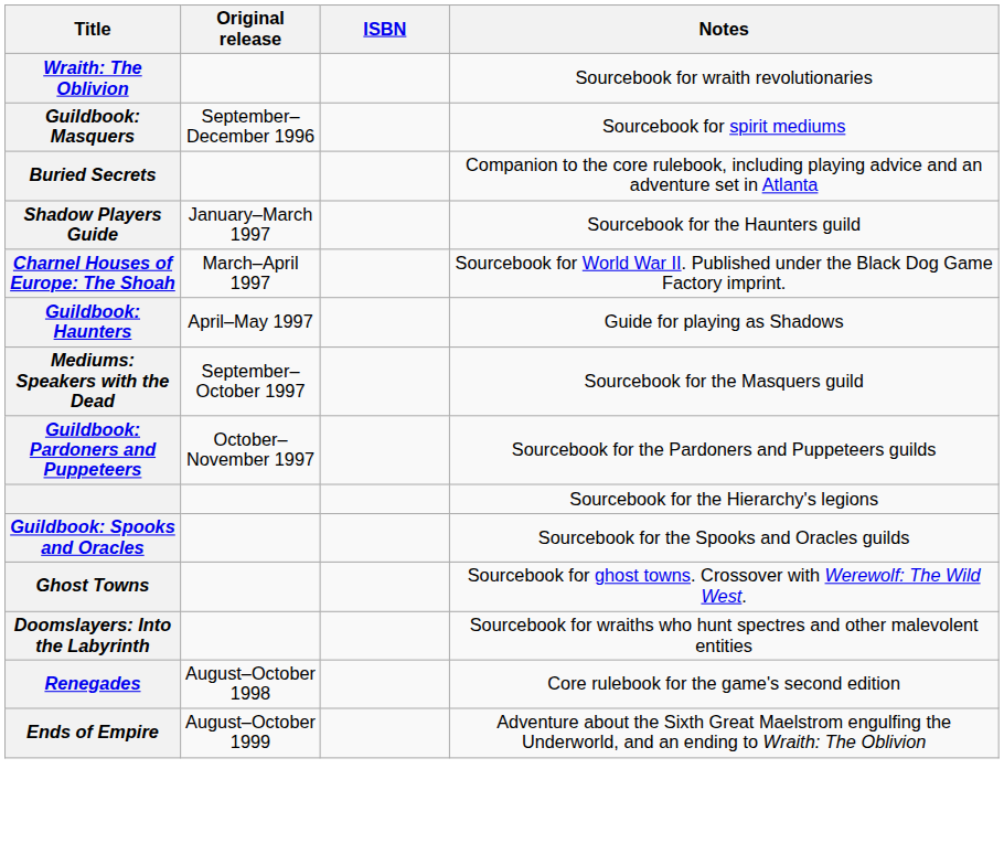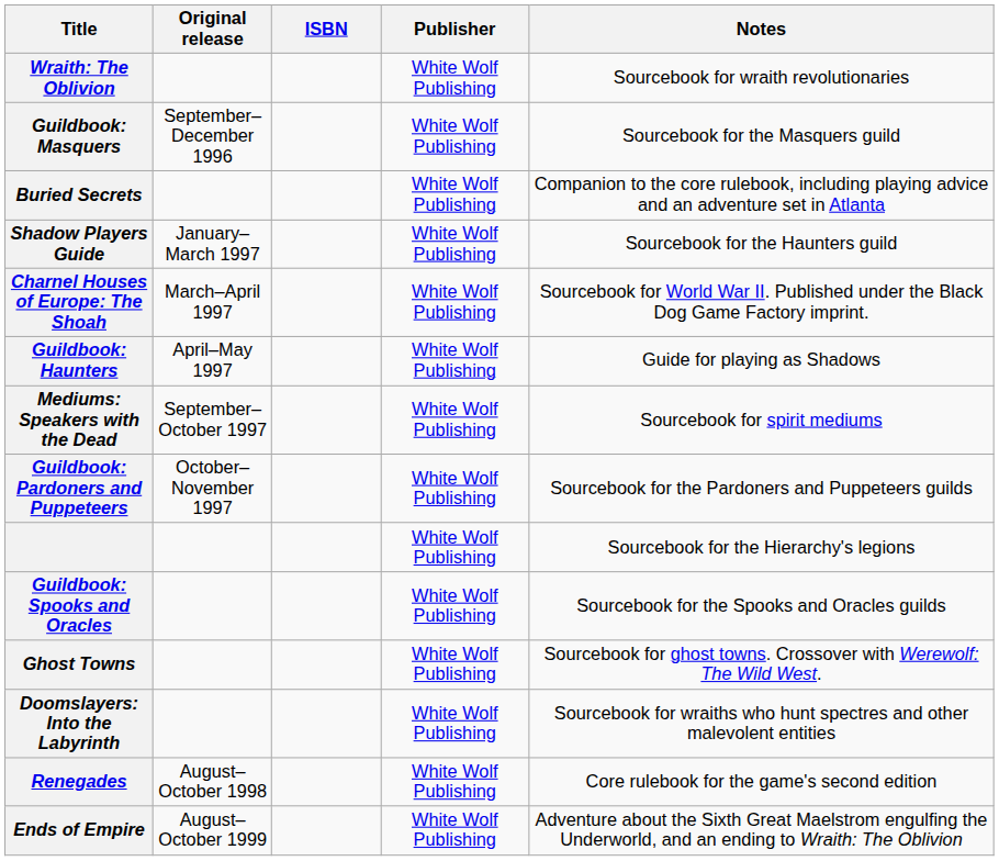 <table class="wikitable sortable plainrowheaders" style="width: 100%;">
 <tr>
 <th scope="col" style="width:15%;">Title</th>
 <th scope="col" style="width:12%;">Original release </th>
 <th scope="col" style="width:11%;"><a href='#'>ISBN</a></th>
+<th scope="col" style="width:15%;">Publisher</th>
 <th scope="col" style="width:47%;" class="unsortable">Notes</th>
 </tr>
 <tr style="text-align: center;">
 <th scope="row" style="text-align:center;"><em><a href='#'>Wraith: The Oblivion</a></em></th>
 <td></td>
 <td></td>
+<td><a href='#'>White Wolf Publishing</a></td>
 <td>Sourcebook for wraith revolutionaries</td>
 </tr>
 <tr style="text-align: center;">
 <th scope="row" style="text-align:center;"><em>Guildbook: Masquers</em> </th>
 <td>September–December 1996</td>
 <td></td>
-<td>Sourcebook for <a href='#'>spirit mediums</a></td>
+<td><a href='#'>White Wolf Publishing</a></td>
+<td>Sourcebook for the Masquers guild</td>
 </tr>
 <tr style="text-align: center;">
 <th scope="row" style="text-align:center;"><em>Buried Secrets</em></th>
 <td></td>
 <td></td>
+<td><a href='#'>White Wolf Publishing</a></td>
 <td>Companion to the core rulebook, including playing advice and an adventure set in <a href='#'>Atlanta</a></td>
 </tr>
 <tr style="text-align: center;">
 <th scope="row" style="text-align:center;"><em>Shadow Players Guide</em></th>
 <td>January–March 1997</td>
 <td></td>
+<td><a href='#'>White Wolf Publishing</a></td>
 <td>Sourcebook for the Haunters guild</td>
 </tr>
 <tr style="text-align: center;">
 <th scope="row" style="text-align:center;"><em><a href='#'>Charnel Houses of Europe: The Shoah</a></em></th>
 <td>March–April 1997</td>
 <td></td>
+<td><a href='#'>White Wolf Publishing</a></td>
 <td>Sourcebook for <a href='#'>World War II</a>. Published under the Black Dog Game Factory imprint.</td>
 </tr>
 <tr style="text-align: center;">
 <th scope="row" style="text-align:center;"><em><a href='#'>Guildbook: Haunters</a></em></th>
 <td>April–May 1997</td>
 <td></td>
+<td><a href='#'>White Wolf Publishing</a></td>
 <td>Guide for playing as Shadows</td>
 </tr>
 <tr style="text-align: center;">
 <th scope="row" style="text-align:center;"><em>Mediums: Speakers with the Dead</em></th>
 <td>September–October 1997</td>
 <td></td>
-<td>Sourcebook for the Masquers guild</td>
+<td><a href='#'>White Wolf Publishing</a></td>
+<td>Sourcebook for <a href='#'>spirit mediums</a></td>
 </tr>
 <tr style="text-align: center;">
 <th scope="row" style="text-align:center;"><em><a href='#'>Guildbook: Pardoners and Puppeteers</a></em></th>
 <td>October–November 1997</td>
 <td></td>
+<td><a href='#'>White Wolf Publishing</a></td>
 <td>Sourcebook for the Pardoners and Puppeteers guilds</td>
 </tr>
 <tr style="text-align: center;">
 <th scope="row" style="text-align:center;"></th>
 <td></td>
 <td></td>
+<td><a href='#'>White Wolf Publishing</a></td>
 <td>Sourcebook for the Hierarchy's legions</td>
 </tr>
 <tr style="text-align: center;">
 <th scope="row" style="text-align:center;"><em><a href='#'>Guildbook: Spooks and Oracles</a></em></th>
 <td></td>
 <td></td>
+<td><a href='#'>White Wolf Publishing</a></td>
 <td>Sourcebook for the Spooks and Oracles guilds</td>
 </tr>
 <tr style="text-align: center;">
 <th scope="row" style="text-align:center;"><em>Ghost Towns</em></th>
 <td></td>
 <td></td>
+<td><a href='#'>White Wolf Publishing</a></td>
 <td>Sourcebook for <a href='#'>ghost towns</a>. Crossover with <em><a href='#'>Werewolf: The Wild West</a></em>.</td>
 </tr>
 <tr style="text-align: center;">
 <th scope="row" style="text-align:center;"><em>Doomslayers: Into the Labyrinth</em></th>
 <td></td>
 <td></td>
+<td><a href='#'>White Wolf Publishing</a></td>
 <td>Sourcebook for wraiths who hunt spectres and other malevolent entities</td>
 </tr>
 <tr style="text-align: center;">
 <th scope="row" style="text-align:center;"><em><a href='#'>Renegades</a></em></th>
 <td>August–October 1998</td>
 <td></td>
+<td><a href='#'>White Wolf Publishing</a></td>
 <td>Core rulebook for the game's second edition</td>
 </tr>
 <tr style="text-align: center;">
 <th scope="row" style="text-align:center;"><em>Ends of Empire</em></th>
 <td>August–October 1999</td>
 <td></td>
+<td><a href='#'>White Wolf Publishing</a></td>
 <td>Adventure about the Sixth Great Maelstrom engulfing the Underworld, and an ending to <em>Wraith: The Oblivion</em></td>
 </tr>
 </table>
